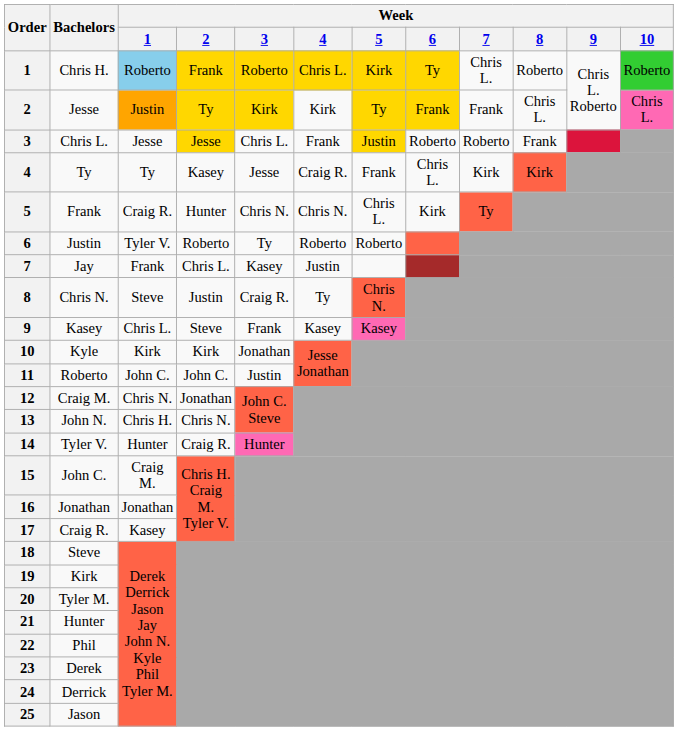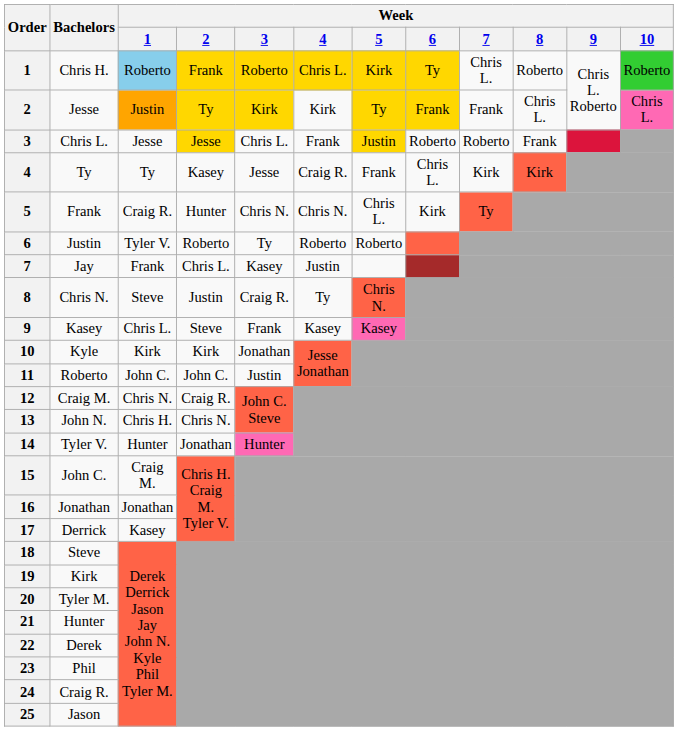 <table class="wikitable" style="text-align:center">
 <tr>
 <th rowspan=2>Order</th>
 <th rowspan=2>Bachelors</th>
 <th colspan=10>Week</th>
 </tr>
 <tr>
 <th><a href='#'>1</a></th>
 <th><a href='#'>2</a></th>
 <th><a href='#'>3</a></th>
 <th><a href='#'>4</a></th>
 <th><a href='#'>5</a></th>
 <th><a href='#'>6</a></th>
 <th><a href='#'>7</a></th>
 <th><a href='#'>8</a></th>
 <th><a href='#'>9</a></th>
 <th><a href='#'>10</a></th>
 </tr>
 <tr>
 <th>1</th>
 <td>Chris H.</td>
 <td style="background:skyblue;">Roberto</td>
 <td style="background:gold;">Frank</td>
 <td style="background:gold;">Roberto</td>
 <td style="background:gold;">Chris L.</td>
 <td style="background:gold;">Kirk</td>
 <td style="background:gold;">Ty</td>
 <td>Chris L.</td>
 <td>Roberto</td>
 <td rowspan="2">Chris L.<br>Roberto</td>
 <td style="background:limegreen">Roberto</td>
 </tr>
 <tr>
 <th>2</th>
 <td>Jesse</td>
 <td style="background:orange;">Justin</td>
 <td style="background:gold;">Ty</td>
 <td style="background:gold;">Kirk</td>
 <td>Kirk</td>
 <td style="background:gold;">Ty</td>
 <td style="background:gold;">Frank</td>
 <td>Frank</td>
 <td>Chris L.</td>
 <td style="background:hotpink;">Chris L.</td>
 </tr>
 <tr>
 <th>3</th>
 <td>Chris L.</td>
 <td>Jesse</td>
 <td style="background:gold;">Jesse</td>
 <td>Chris L.</td>
 <td>Frank</td>
 <td style="background:gold;">Justin</td>
 <td>Roberto</td>
 <td>Roberto</td>
 <td>Frank</td>
 <td style="background:crimson"></td>
 <td style="background:darkgray;"></td>
 </tr>
 <tr>
 <th>4</th>
 <td>Ty</td>
 <td>Ty</td>
 <td>Kasey</td>
 <td>Jesse</td>
 <td>Craig R.</td>
 <td>Frank</td>
 <td>Chris L.</td>
 <td>Kirk</td>
 <td style="background:tomato;">Kirk</td>
 <td style="background:darkgray;" colspan="2"></td>
 </tr>
 <tr>
 <th>5</th>
 <td>Frank</td>
 <td>Craig R.</td>
 <td>Hunter</td>
 <td>Chris N.</td>
 <td>Chris N.</td>
 <td>Chris L.</td>
 <td>Kirk</td>
 <td style="background:tomato;">Ty</td>
 <td style="background:darkgray;" colspan="3"></td>
 </tr>
 <tr>
 <th>6</th>
 <td>Justin</td>
 <td>Tyler V.</td>
 <td>Roberto</td>
 <td>Ty</td>
 <td>Roberto</td>
 <td>Roberto</td>
 <td style="background:tomato;"></td>
 <td style="background:darkgray;" colspan="4"></td>
 </tr>
 <tr>
 <th>7</th>
 <td>Jay</td>
 <td>Frank</td>
 <td>Chris L.</td>
 <td>Kasey</td>
 <td>Justin</td>
 <td></td>
 <td style="background:brown;"></td>
 <td style="background:darkgray;" colspan="4"></td>
 </tr>
 <tr>
 <th>8</th>
 <td>Chris N.</td>
 <td>Steve</td>
 <td>Justin</td>
 <td>Craig R.</td>
 <td>Ty</td>
 <td style="background:tomato;">Chris N.</td>
 <td style="background:darkgray;" colspan="5"></td>
 </tr>
 <tr>
 <th>9</th>
 <td>Kasey</td>
 <td>Chris L.</td>
 <td>Steve</td>
 <td>Frank</td>
 <td>Kasey</td>
 <td style="background:hotpink;">Kasey</td>
 <td style="background:darkgray;" colspan="5"></td>
 </tr>
 <tr>
 <th>10</th>
 <td>Kyle</td>
 <td>Kirk</td>
 <td>Kirk</td>
 <td>Jonathan</td>
 <td style="background:tomato;" rowspan="2">Jesse<br>Jonathan</td>
 <td style="background:darkgray;" colspan="6" rowspan="2"></td>
 </tr>
 <tr>
 <th>11</th>
 <td>Roberto</td>
 <td>John C.</td>
 <td>John C.</td>
 <td>Justin</td>
 </tr>
 <tr>
 <th>12</th>
 <td>Craig M.</td>
 <td>Chris N.</td>
-<td>Jonathan</td>
+<td>Craig R.</td>
 <td style="background:tomato" rowspan="2">John C.<br>Steve</td>
 <td style="background:darkgray;" colspan="7" rowspan="3"></td>
 </tr>
 <tr>
 <th>13</th>
 <td>John N.</td>
 <td>Chris H.</td>
 <td>Chris N.</td>
 </tr>
 <tr>
 <th>14</th>
 <td>Tyler V.</td>
 <td>Hunter</td>
-<td>Craig R.</td>
+<td>Jonathan</td>
 <td style="background:hotpink;">Hunter</td>
 </tr>
 <tr>
 <th>15</th>
 <td>John C.</td>
 <td>Craig M.</td>
 <td style="background:tomato" rowspan="3">Chris H.<br>Craig M.<br>Tyler V.</td>
 <td style="background:darkgray;" colspan="8" rowspan="3"></td>
 </tr>
 <tr>
 <th>16</th>
 <td>Jonathan</td>
 <td>Jonathan</td>
 </tr>
 <tr>
 <th>17</th>
-<td>Craig R.</td>
+<td>Derrick</td>
 <td>Kasey</td>
 </tr>
 <tr>
 <th>18</th>
 <td>Steve</td>
 <td style="background:tomato" rowspan="8">Derek<br>Derrick<br>Jason<br>Jay<br>John N.<br>Kyle<br>Phil<br>Tyler M.</td>
 <td style="background:darkgray;" colspan="9" rowspan="8"></td>
 </tr>
 <tr>
 <th>19</th>
 <td>Kirk</td>
 </tr>
 <tr>
 <th>20</th>
 <td>Tyler M.</td>
 </tr>
 <tr>
 <th>21</th>
 <td>Hunter</td>
 </tr>
 <tr>
 <th>22</th>
+<td>Derek</td>
+</tr>
+<tr>
+<th>23</th>
 <td>Phil</td>
 </tr>
 <tr>
-<th>23</th>
-<td>Derek</td>
-</tr>
-<tr>
 <th>24</th>
-<td>Derrick</td>
+<td>Craig R.</td>
 </tr>
 <tr>
 <th>25</th>
 <td>Jason</td>
 </tr>
 </table>
